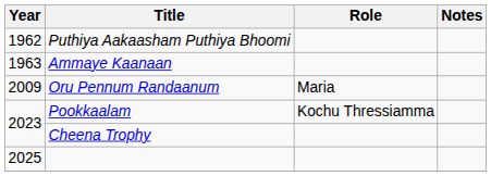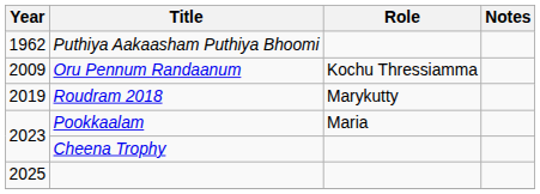 <table class="wikitable sortable">
 <tr>
 <th>Year</th>
 <th>Title</th>
 <th>Role</th>
 <th class="unsortable">Notes</th>
 </tr>
 <tr>
 <td>1962</td>
 <td><em>Puthiya Aakaasham Puthiya Bhoomi</em></td>
 <td></td>
 <td></td>
 </tr>
 <tr>
-<td>1963</td>
-<td><em><a href='#'>Ammaye Kaanaan</a></em></td>
-<td></td>
+<td>2009</td>
+<td><em><a href='#'>Oru Pennum Randaanum</a></em></td>
+<td>Kochu Thressiamma</td>
 <td></td>
 </tr>
 <tr>
-<td>2009</td>
-<td><em><a href='#'>Oru Pennum Randaanum</a></em></td>
-<td>Maria</td>
+<td>2019</td>
+<td><em><a href='#'>Roudram 2018</a></em></td>
+<td>Marykutty</td>
 <td></td>
 </tr>
 <tr>
 <td rowspan=2>2023</td>
 <td><em><a href='#'>Pookkaalam</a></em></td>
-<td>Kochu Thressiamma</td>
+<td>Maria</td>
 <td></td>
 </tr>
 <tr>
 <td><em><a href='#'>Cheena Trophy</a></em></td>
 <td></td>
 <td></td>
 </tr>
 <tr>
 <td>2025</td>
 <td></td>
 <td></td>
 <td></td>
 </tr>
 <tr>
 </tr>
 </table>
